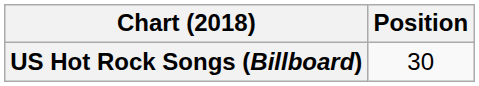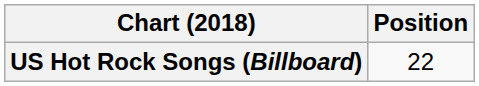 <table class="wikitable plainrowheaders" style="text-align:center">
 <tr>
 <th scope="col">Chart (2018)</th>
 <th scope="col">Position</th>
 </tr>
 <tr>
 <th scope="row">US Hot Rock Songs (<em>Billboard</em>)</th>
-<td>30</td>
+<td>22</td>
 </tr>
 </table>
